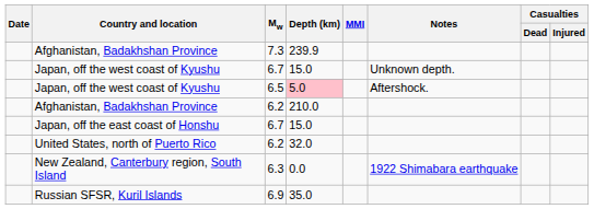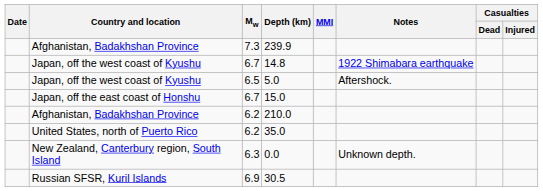 <table class="wikitable sortable sort-under" style="border:1px black; margin-left:1em;">
 <tr>
 <th rowspan="2"><small>Date</small></th>
 <th rowspan="2" style="width: 310px"><small>Country and location</small></th>
 <th rowspan="2"><small>M<sub>w</sub></small></th>
 <th rowspan="2"><small>Depth (km)</small></th>
 <th rowspan="2"><small><a href='#'>MMI</a></small></th>
 <th rowspan="2" class="unsortable"><small>Notes</small></th>
 <th colspan="2"><small>Casualties</small></th>
 </tr>
 <tr>
 <th><small>Dead</small></th>
 <th><small>Injured</small></th>
 </tr>
 <tr>
 <td></td>
 <td>Afghanistan, <a href='#'>Badakhshan Province</a></td>
 <td>7.3</td>
 <td>239.9</td>
 <td></td>
 <td></td>
 <td></td>
 <td></td>
 </tr>
 <tr>
 <td></td>
 <td>Japan, off the west coast of <a href='#'>Kyushu</a></td>
 <td>6.7</td>
-<td>15.0</td>
+<td>14.8</td>
 <td></td>
-<td>Unknown depth.</td>
+<td><a href='#'>1922 Shimabara earthquake</a></td>
 <td></td>
 <td></td>
 </tr>
 <tr>
 <td></td>
 <td>Japan, off the west coast of <a href='#'>Kyushu</a></td>
 <td>6.5</td>
-<td style="background: pink;">5.0</td>
+<td>5.0</td>
 <td></td>
 <td>Aftershock.</td>
+<td></td>
+<td></td>
+</tr>
+<tr>
+<td></td>
+<td>Japan, off the east coast of <a href='#'>Honshu</a></td>
+<td>6.7</td>
+<td>15.0</td>
+<td></td>
+<td></td>
 <td></td>
 <td></td>
 </tr>
 <tr>
 <td></td>
 <td>Afghanistan, <a href='#'>Badakhshan Province</a></td>
 <td>6.2</td>
 <td>210.0</td>
 <td></td>
 <td></td>
 <td></td>
 <td></td>
 </tr>
 <tr>
 <td></td>
-<td>Japan, off the east coast of <a href='#'>Honshu</a></td>
-<td>6.7</td>
-<td>15.0</td>
-<td></td>
-<td></td>
-<td></td>
-<td></td>
-</tr>
-<tr>
-<td></td>
 <td>United States, north of <a href='#'>Puerto Rico</a></td>
 <td>6.2</td>
-<td>32.0</td>
+<td>35.0</td>
 <td></td>
 <td></td>
 <td></td>
 <td></td>
 </tr>
 <tr>
 <td></td>
 <td>New Zealand, <a href='#'>Canterbury</a> region, <a href='#'>South Island</a></td>
 <td>6.3</td>
 <td>0.0</td>
 <td></td>
-<td><a href='#'>1922 Shimabara earthquake</a></td>
+<td>Unknown depth.</td>
 <td></td>
 <td></td>
 </tr>
 <tr>
 <td></td>
 <td>Russian SFSR, <a href='#'>Kuril Islands</a></td>
 <td>6.9</td>
-<td>35.0</td>
+<td>30.5</td>
 <td></td>
 <td></td>
 <td></td>
 <td></td>
 </tr>
 </table>
